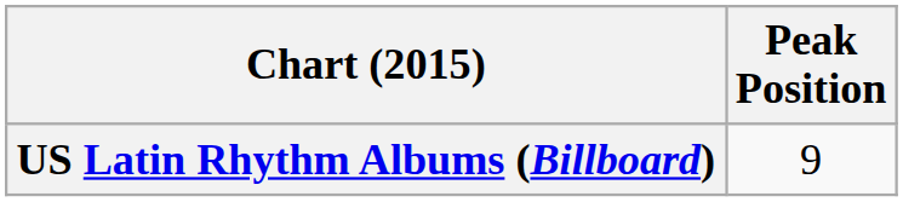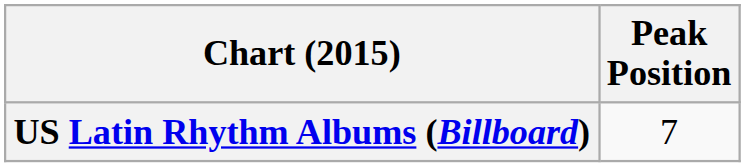 <table class="wikitable plainrowheaders" style="text-align:center;">
 <tr>
 <th scope="col">Chart (2015)</th>
 <th scope="col">Peak <br> Position</th>
 </tr>
 <tr>
 <th scope="row">US <a href='#'>Latin Rhythm Albums</a> (<em><a href='#'>Billboard</a></em>)</th>
-<td style="text-align:center;">9</td>
+<td style="text-align:center;">7</td>
 </tr>
 </table>
